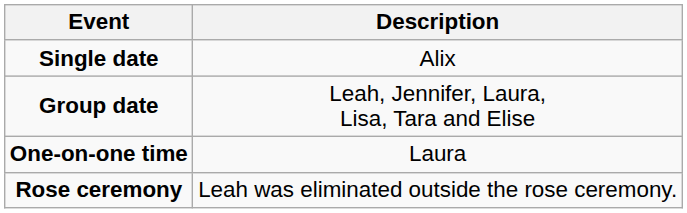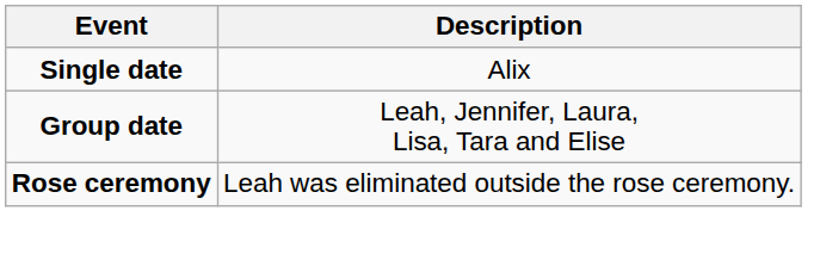 <table class="wikitable sortable" style="text-align:center;">
 <tr>
 <th>Event</th>
 <th>Description</th>
 </tr>
 <tr>
 <td><strong>Single date</strong></td>
 <td>Alix</td>
 </tr>
 <tr>
 <td><strong>Group date</strong></td>
 <td>Leah, Jennifer, Laura,<br>Lisa, Tara and Elise</td>
 </tr>
 <tr>
-<td><strong>One-on-one time</strong></td>
-<td>Laura</td>
-</tr>
-<tr>
 <td><strong>Rose ceremony</strong></td>
 <td>Leah was eliminated outside the rose ceremony.</td>
 </tr>
 </table>
